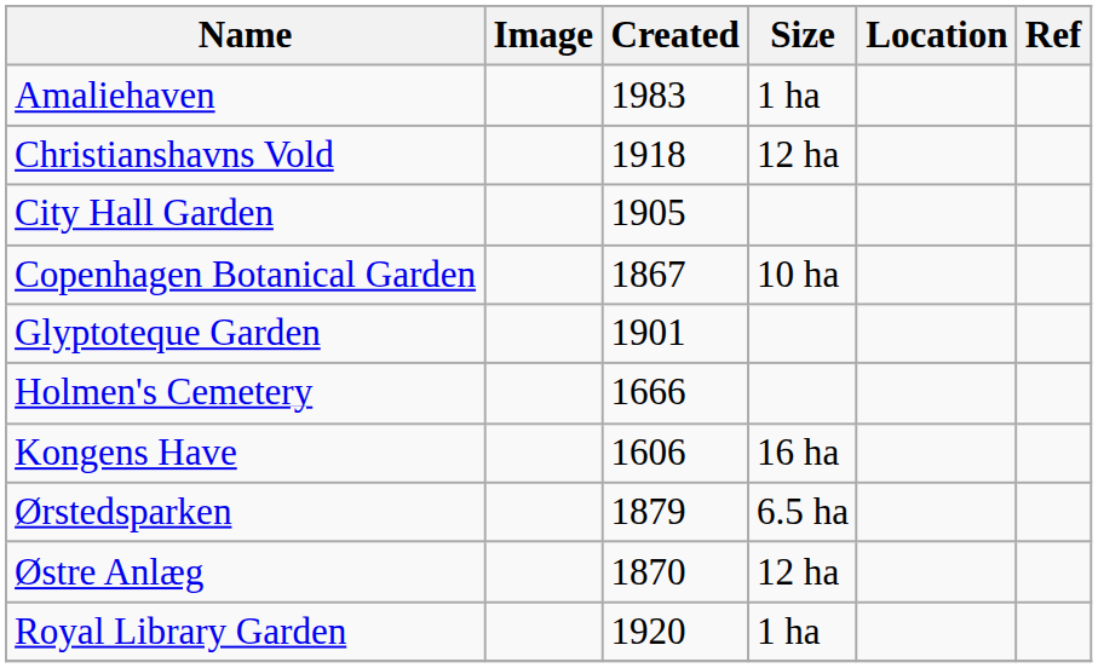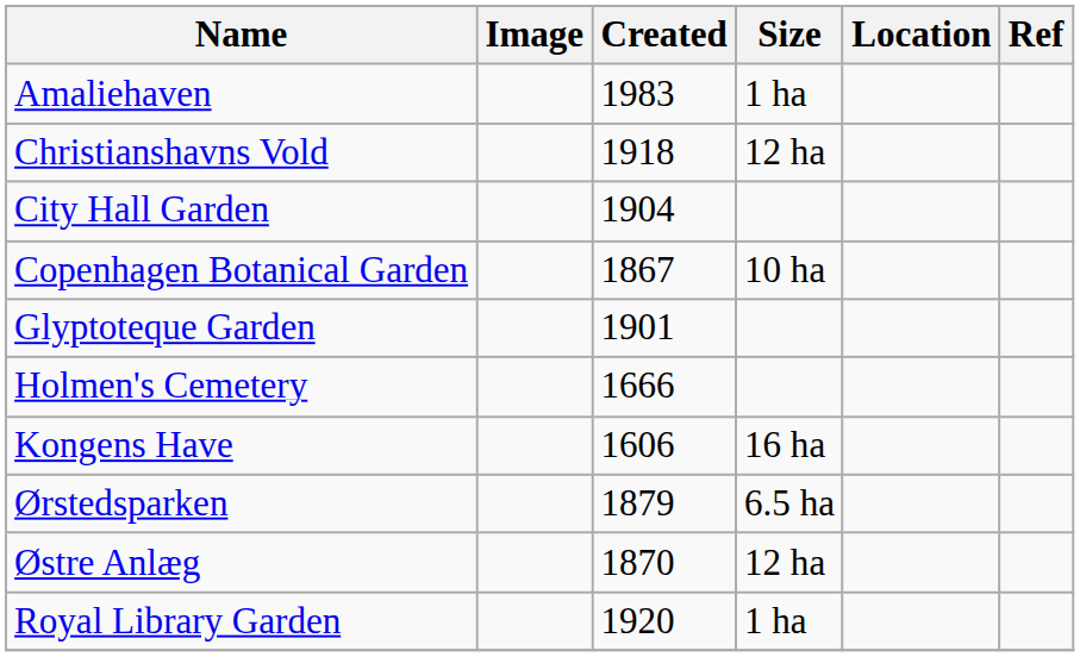 <table class="wikitable sortable">
 <tr>
 <th>Name</th>
 <th>Image</th>
 <th>Created</th>
 <th>Size</th>
 <th>Location</th>
 <th>Ref</th>
 </tr>
 <tr>
 <td><a href='#'>Amaliehaven</a></td>
 <td></td>
 <td>1983</td>
 <td>1 ha</td>
 <td></td>
 <td></td>
 </tr>
 <tr>
 <td><a href='#'>Christianshavns Vold</a></td>
 <td></td>
 <td>1918</td>
 <td>12 ha</td>
 <td></td>
 <td></td>
 </tr>
 <tr>
 <td><a href='#'>City Hall Garden</a></td>
 <td></td>
-<td>1905</td>
+<td>1904</td>
 <td></td>
 <td></td>
 <td></td>
 </tr>
 <tr>
 <td><a href='#'>Copenhagen Botanical Garden</a></td>
 <td></td>
 <td>1867</td>
 <td>10 ha</td>
 <td></td>
 <td></td>
 </tr>
 <tr>
 <td><a href='#'>Glyptoteque Garden</a></td>
 <td></td>
 <td>1901</td>
 <td></td>
 <td></td>
 <td></td>
 </tr>
 <tr>
 <td><a href='#'>Holmen's Cemetery</a></td>
 <td></td>
 <td>1666</td>
 <td></td>
 <td></td>
 <td></td>
 </tr>
 <tr>
 <td><a href='#'>Kongens Have</a></td>
 <td></td>
 <td>1606</td>
 <td>16 ha</td>
 <td></td>
 <td></td>
 </tr>
 <tr>
 <td><a href='#'>Ørstedsparken</a></td>
 <td></td>
 <td>1879</td>
 <td>6.5 ha</td>
 <td></td>
 <td></td>
 </tr>
 <tr>
 <td><a href='#'>Østre Anlæg</a></td>
 <td></td>
 <td>1870</td>
 <td>12 ha</td>
 <td></td>
 <td></td>
 </tr>
 <tr>
 <td><a href='#'>Royal Library Garden</a></td>
 <td></td>
 <td>1920</td>
 <td>1 ha</td>
 <td></td>
 <td></td>
 </tr>
 <tr>
 </tr>
 </table>
